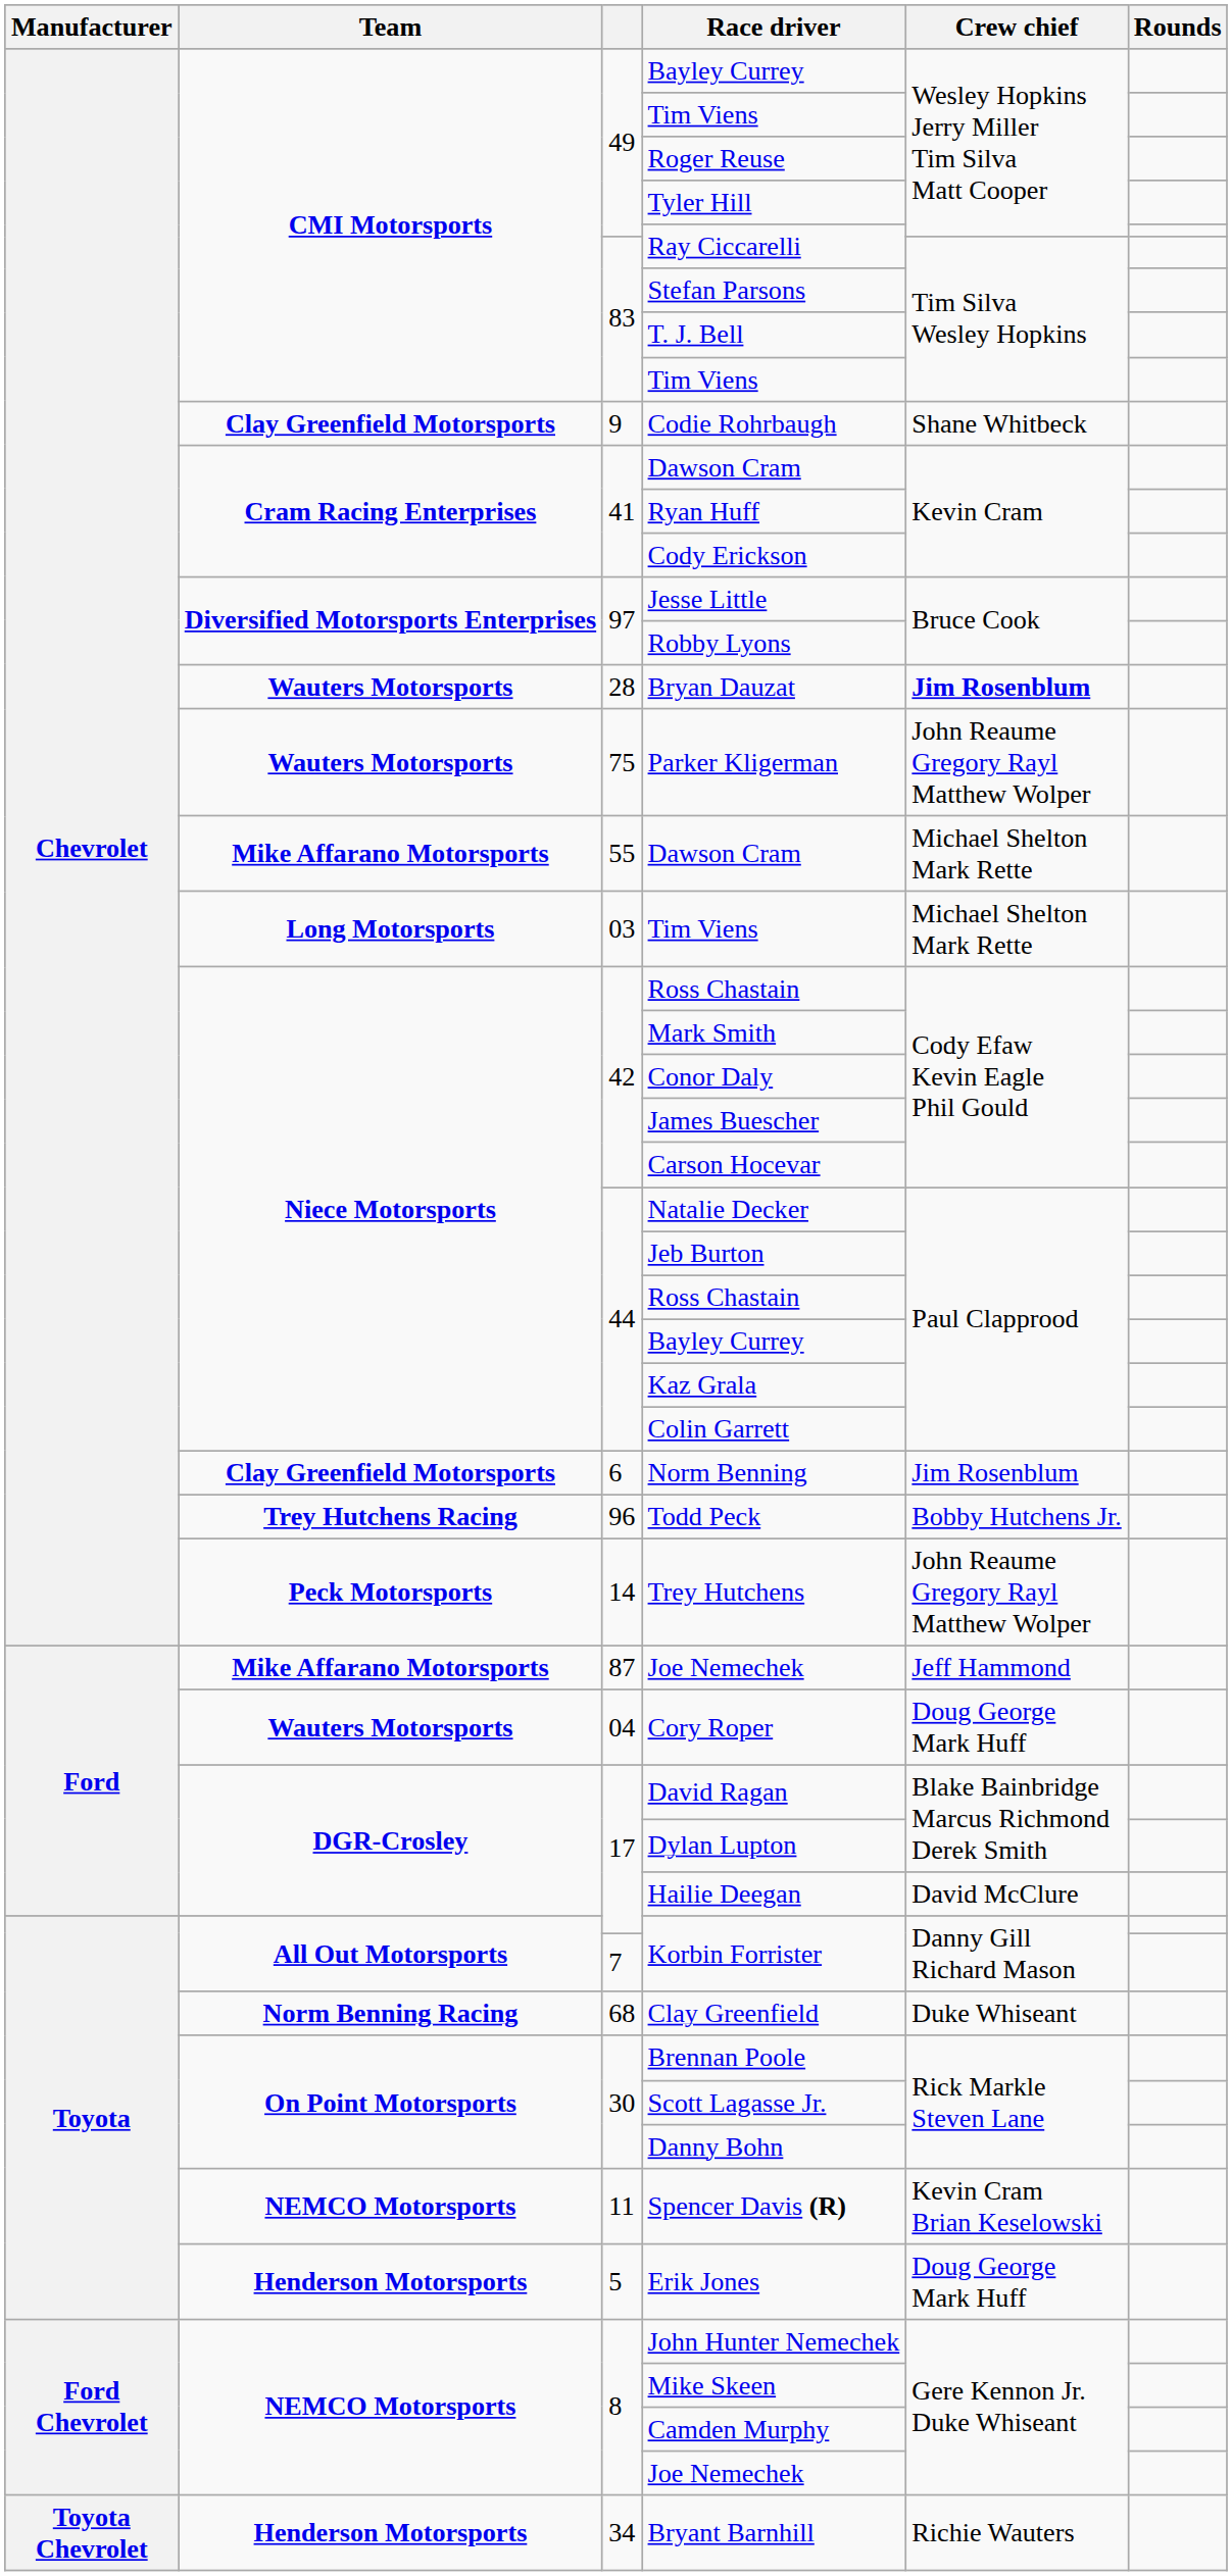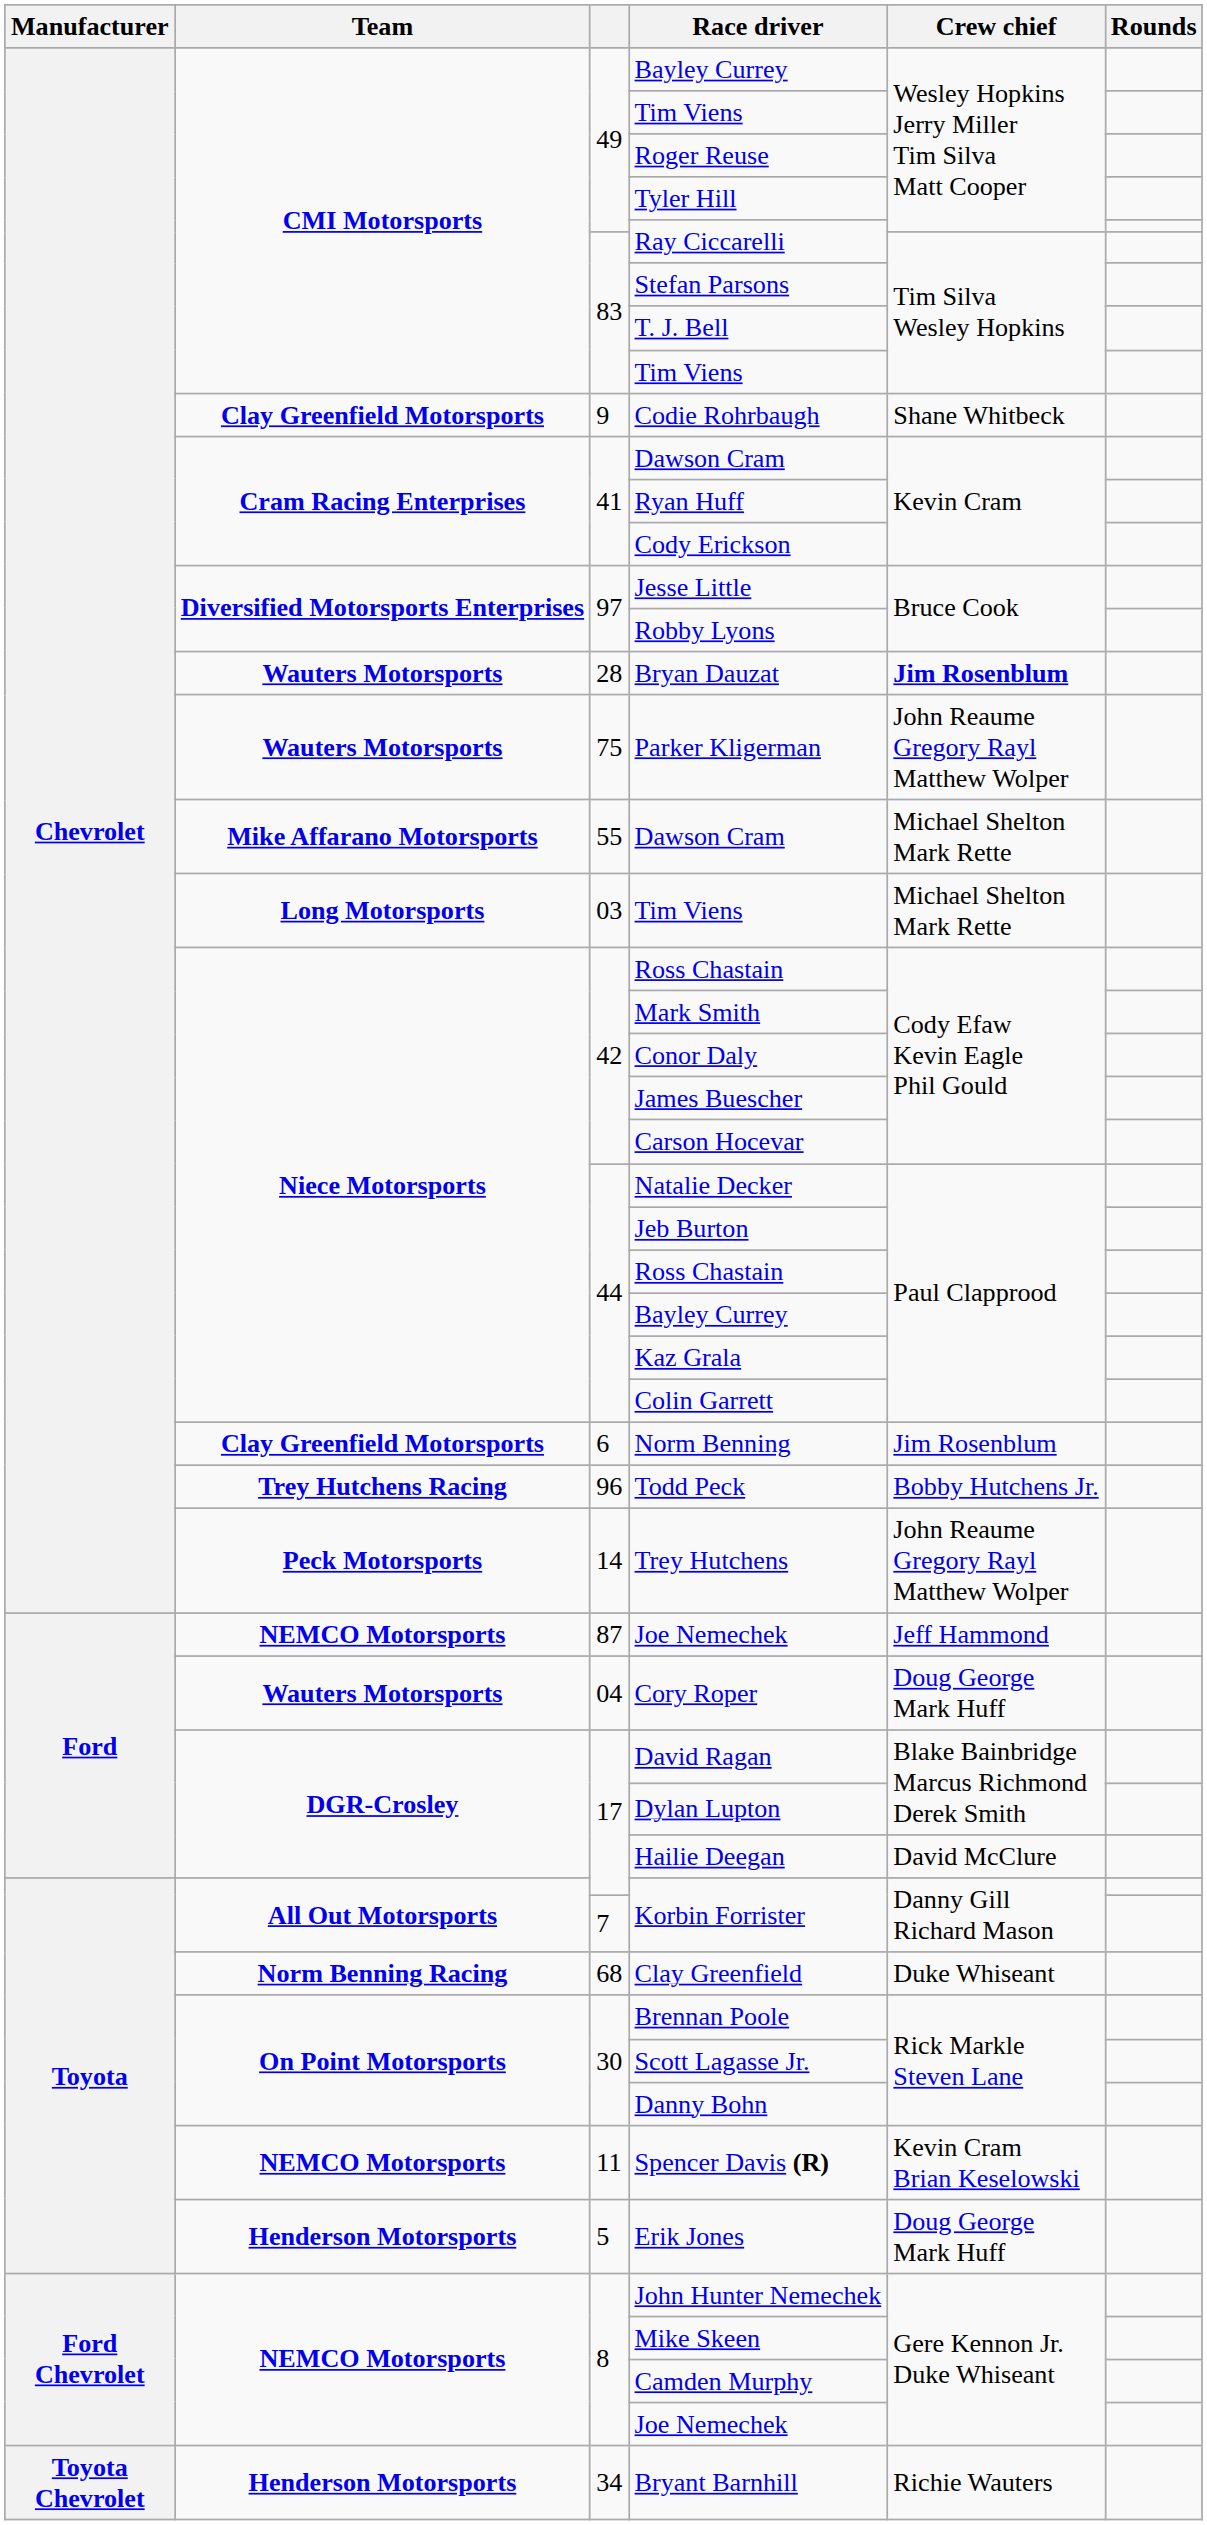 <table class="wikitable" style="font-size: 95%;">
 <tr>
 <th>Manufacturer</th>
 <th>Team</th>
 <th></th>
 <th>Race driver</th>
 <th>Crew chief</th>
 <th>Rounds</th>
 </tr>
 <tr>
 <th rowspan=33><a href='#'>Chevrolet</a></th>
 <td rowspan=9 style="text-align:center;"><strong><a href='#'>CMI Motorsports</a></strong></td>
 <td rowspan=5>49</td>
 <td><a href='#'>Bayley Currey</a></td>
 <td rowspan=5>Wesley Hopkins <small></small> <br> Jerry Miller <small></small> <br> Tim Silva <small></small> <br> Matt Cooper <small></small></td>
 <td></td>
 </tr>
 <tr>
 <td><a href='#'>Tim Viens</a></td>
 <td></td>
 </tr>
 <tr>
 <td><a href='#'>Roger Reuse</a></td>
 <td></td>
 </tr>
 <tr>
 <td><a href='#'>Tyler Hill</a></td>
 <td></td>
 </tr>
 <tr>
 <td rowspan=2><a href='#'>Ray Ciccarelli</a></td>
 <td></td>
 </tr>
 <tr>
 <td rowspan=4>83</td>
 <td rowspan=4>Tim Silva <small></small> <br> Wesley Hopkins <small></small></td>
 <td></td>
 </tr>
 <tr>
 <td><a href='#'>Stefan Parsons</a></td>
 <td></td>
 </tr>
 <tr>
 <td><a href='#'>T. J. Bell</a></td>
 <td></td>
 </tr>
 <tr>
 <td><a href='#'>Tim Viens</a></td>
 <td></td>
 </tr>
 <tr>
 <td style="text-align:center;"><strong><a href='#'>Clay Greenfield Motorsports</a></strong></td>
 <td>9</td>
 <td><a href='#'>Codie Rohrbaugh</a></td>
 <td>Shane Whitbeck</td>
 <td></td>
 </tr>
 <tr>
 <td rowspan=3 style="text-align:center;"><strong><a href='#'>Cram Racing Enterprises</a></strong></td>
 <td rowspan=3>41</td>
 <td><a href='#'>Dawson Cram</a></td>
 <td rowspan=3>Kevin Cram</td>
 <td></td>
 </tr>
 <tr>
 <td><a href='#'>Ryan Huff</a></td>
 <td></td>
 </tr>
 <tr>
 <td><a href='#'>Cody Erickson</a></td>
 <td></td>
 </tr>
 <tr>
 <td rowspan=2 style="text-align:center;"><strong><a href='#'>Diversified Motorsports Enterprises</a></strong></td>
 <td rowspan=2>97</td>
 <td><a href='#'>Jesse Little</a></td>
 <td rowspan=2>Bruce Cook</td>
 <td></td>
 </tr>
 <tr>
 <td><a href='#'>Robby Lyons</a></td>
 <td></td>
 </tr>
 <tr>
 <td style="text-align:center;"><strong><a href='#'>Wauters Motorsports</a></strong></td>
 <td>28</td>
 <td><a href='#'>Bryan Dauzat</a></td>
 <td><strong><a href='#'>Jim Rosenblum</a></strong></td>
 <td></td>
 </tr>
 <tr>
 <td style="text-align:center;"><strong><a href='#'>Wauters Motorsports</a></strong></td>
 <td>75</td>
 <td><a href='#'>Parker Kligerman</a></td>
 <td>John Reaume <small></small> <br> <a href='#'>Gregory Rayl</a> <small></small> <br> Matthew Wolper <small></small></td>
 <td></td>
 </tr>
 <tr>
 <td style="text-align:center;"><strong><a href='#'>Mike Affarano Motorsports</a></strong></td>
 <td>55</td>
 <td><a href='#'>Dawson Cram</a></td>
 <td>Michael Shelton <small></small> <br> Mark Rette <small></small></td>
 <td></td>
 </tr>
 <tr>
 <td style="text-align:center;"><strong><a href='#'>Long Motorsports</a></strong></td>
 <td>03</td>
 <td><a href='#'>Tim Viens</a></td>
 <td>Michael Shelton <small></small> <br> Mark Rette <small></small></td>
 <td></td>
 </tr>
 <tr>
 <td rowspan=11 style="text-align:center;"><strong><a href='#'>Niece Motorsports</a></strong></td>
 <td rowspan=5>42</td>
 <td><a href='#'>Ross Chastain</a></td>
 <td rowspan=5>Cody Efaw <small></small> <br> Kevin Eagle <small></small> <br> Phil Gould <small></small></td>
 <td></td>
 </tr>
 <tr>
 <td><a href='#'>Mark Smith</a></td>
 <td></td>
 </tr>
 <tr>
 <td><a href='#'>Conor Daly</a></td>
 <td></td>
 </tr>
 <tr>
 <td><a href='#'>James Buescher</a></td>
 <td></td>
 </tr>
 <tr>
 <td><a href='#'>Carson Hocevar</a></td>
 <td></td>
 </tr>
 <tr>
 <td rowspan=6>44</td>
 <td><a href='#'>Natalie Decker</a></td>
 <td rowspan=6>Paul Clapprood</td>
 <td></td>
 </tr>
 <tr>
 <td><a href='#'>Jeb Burton</a></td>
 <td></td>
 </tr>
 <tr>
 <td><a href='#'>Ross Chastain</a></td>
 <td></td>
 </tr>
 <tr>
 <td><a href='#'>Bayley Currey</a></td>
 <td></td>
 </tr>
 <tr>
 <td><a href='#'>Kaz Grala</a></td>
 <td></td>
 </tr>
 <tr>
 <td><a href='#'>Colin Garrett</a></td>
 <td></td>
 </tr>
 <tr>
 <td style="text-align:center;"><strong><a href='#'>Clay Greenfield Motorsports</a></strong></td>
 <td>6</td>
 <td><a href='#'>Norm Benning</a></td>
 <td><a href='#'>Jim Rosenblum</a></td>
 <td></td>
 </tr>
 <tr>
 <td style="text-align:center;"><strong><a href='#'>Trey Hutchens Racing</a></strong></td>
 <td>96</td>
 <td><a href='#'>Todd Peck</a></td>
 <td><a href='#'>Bobby Hutchens Jr.</a></td>
 <td></td>
 </tr>
 <tr>
 <td style="text-align:center;"><strong><a href='#'>Peck Motorsports</a></strong></td>
 <td>14</td>
 <td><a href='#'>Trey Hutchens</a></td>
 <td>John Reaume <small></small> <br> <a href='#'>Gregory Rayl</a> <small></small> <br> Matthew Wolper <small></small></td>
 <td></td>
 </tr>
 <tr>
 <th rowspan=5><a href='#'>Ford</a></th>
-<td style="text-align:center;"><strong><a href='#'>Mike Affarano Motorsports</a></strong></td>
+<td style="text-align:center;"><strong><a href='#'>NEMCO Motorsports</a></strong></td>
 <td>87</td>
 <td><a href='#'>Joe Nemechek</a></td>
 <td><a href='#'>Jeff Hammond</a></td>
 <td></td>
 </tr>
 <tr>
 <td style="text-align:center;"><strong><a href='#'>Wauters Motorsports</a></strong></td>
 <td>04</td>
 <td><a href='#'>Cory Roper</a></td>
 <td><a href='#'>Doug George</a> <small></small> <br> Mark Huff <small></small></td>
 <td></td>
 </tr>
 <tr>
 <td rowspan=3 style="text-align:center;"><strong><a href='#'>DGR-Crosley</a></strong></td>
 <td rowspan=4>17</td>
 <td><a href='#'>David Ragan</a></td>
 <td rowspan=2>Blake Bainbridge <small></small> <br> Marcus Richmond <small></small> <br> Derek Smith <small></small></td>
 <td></td>
 </tr>
 <tr>
 <td><a href='#'>Dylan Lupton</a></td>
 <td></td>
 </tr>
 <tr>
 <td><a href='#'>Hailie Deegan</a></td>
 <td>David McClure</td>
 <td></td>
 </tr>
 <tr>
 <th rowspan=8><a href='#'>Toyota</a></th>
 <td rowspan=2 style="text-align:center;"><strong><a href='#'>All Out Motorsports</a></strong></td>
 <td rowspan=2><a href='#'>Korbin Forrister</a></td>
 <td rowspan=2>Danny Gill <small></small> <br> Richard Mason <small></small></td>
 <td></td>
 </tr>
 <tr>
 <td>7</td>
 <td></td>
 </tr>
 <tr>
 <td style="text-align:center;"><strong><a href='#'>Norm Benning Racing</a></strong></td>
 <td>68</td>
 <td><a href='#'>Clay Greenfield</a></td>
 <td>Duke Whiseant</td>
 <td></td>
 </tr>
 <tr>
 <td rowspan=3 style="text-align:center;"><strong><a href='#'>On Point Motorsports</a></strong></td>
 <td rowspan=3>30</td>
 <td><a href='#'>Brennan Poole</a></td>
 <td rowspan=3>Rick Markle <small></small> <br> <a href='#'>Steven Lane</a> <small></small></td>
 <td></td>
 </tr>
 <tr>
 <td><a href='#'>Scott Lagasse Jr.</a></td>
 <td></td>
 </tr>
 <tr>
 <td><a href='#'>Danny Bohn</a></td>
 <td></td>
 </tr>
 <tr>
 <td style="text-align:center;"><strong><a href='#'>NEMCO Motorsports</a></strong></td>
 <td>11</td>
 <td><a href='#'>Spencer Davis</a> <strong>(R)</strong></td>
 <td>Kevin Cram <small></small> <br> <a href='#'>Brian Keselowski</a> <small></small></td>
 <td></td>
 </tr>
 <tr>
 <td style="text-align:center;"><strong><a href='#'>Henderson Motorsports</a></strong></td>
 <td>5</td>
 <td><a href='#'>Erik Jones</a></td>
 <td><a href='#'>Doug George</a> <small></small> <br> Mark Huff <small></small></td>
 <td></td>
 </tr>
 <tr>
 <th rowspan=4><a href='#'>Ford</a> <small></small> <br> <a href='#'>Chevrolet</a> <small></small></th>
 <td rowspan=4 style="text-align:center;"><strong><a href='#'>NEMCO Motorsports</a></strong></td>
 <td rowspan=4>8</td>
 <td><a href='#'>John Hunter Nemechek</a></td>
 <td rowspan=4>Gere Kennon Jr. <small></small> <br> Duke Whiseant <small></small></td>
 <td></td>
 </tr>
 <tr>
 <td><a href='#'>Mike Skeen</a></td>
 <td></td>
 </tr>
 <tr>
 <td><a href='#'>Camden Murphy</a></td>
 <td></td>
 </tr>
 <tr>
 <td><a href='#'>Joe Nemechek</a></td>
 <td></td>
 </tr>
 <tr>
 <th><a href='#'>Toyota</a> <small></small> <br> <a href='#'>Chevrolet</a> <small></small></th>
 <td style="text-align:center;"><strong><a href='#'>Henderson Motorsports</a></strong></td>
 <td>34</td>
 <td><a href='#'>Bryant Barnhill</a></td>
 <td>Richie Wauters</td>
 <td></td>
 </tr>
 </table>
